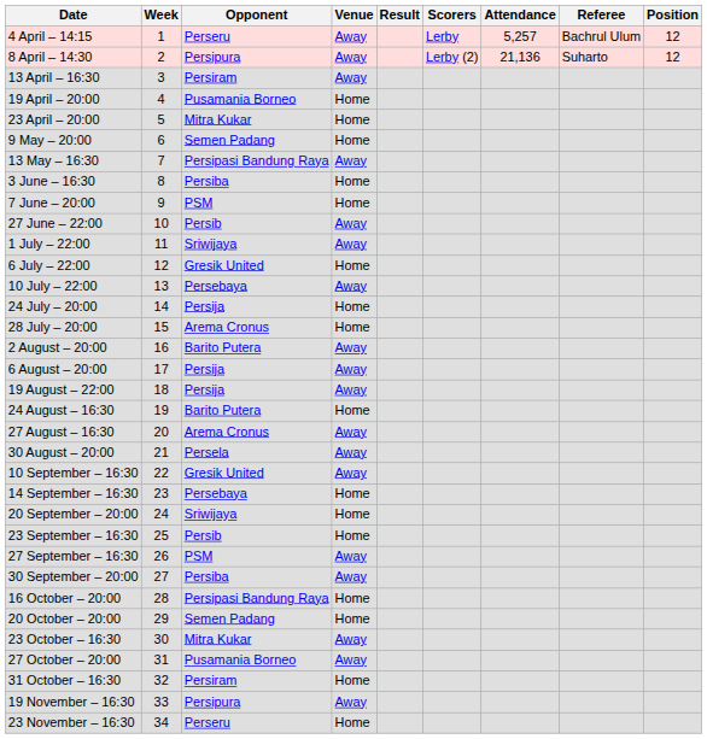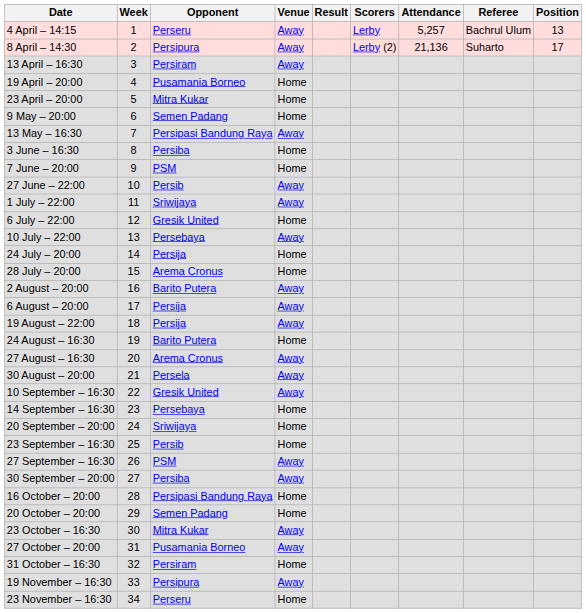 <table class="wikitable sortable">
 <tr>
 <th>Date</th>
 <th>Week</th>
 <th>Opponent</th>
 <th>Venue</th>
 <th>Result</th>
 <th>Scorers</th>
 <th>Attendance</th>
 <th>Referee</th>
 <th>Position</th>
 </tr>
 <tr bgcolor = "#FFDDDD">
 <td>4 April – 14:15</td>
 <td align="center">1</td>
 <td><a href='#'>Perseru</a></td>
 <td><a href='#'>Away</a></td>
 <td></td>
 <td><a href='#'>Lerby</a></td>
 <td align="center">5,257</td>
 <td>Bachrul Ulum</td>
-<td align="center">12</td>
+<td align="center">13</td>
 </tr>
 <tr bgcolor = "#FFDDDD">
 <td>8 April – 14:30</td>
 <td align="center">2</td>
 <td><a href='#'>Persipura</a></td>
 <td><a href='#'>Away</a></td>
 <td></td>
 <td><a href='#'>Lerby</a> (2)</td>
 <td align="center">21,136</td>
 <td>Suharto</td>
-<td align="center">12</td>
+<td align="center">17</td>
 </tr>
 <tr bgcolor = "#DFDFDF">
 <td>13 April – 16:30</td>
 <td align="center">3</td>
 <td><a href='#'>Persiram</a></td>
 <td><a href='#'>Away</a></td>
 <td></td>
 <td></td>
 <td align="center"></td>
 <td></td>
 <td align="center"></td>
 </tr>
 <tr bgcolor = "#DFDFDF">
 <td>19 April – 20:00</td>
 <td align="center">4</td>
 <td><a href='#'>Pusamania Borneo</a></td>
 <td>Home</td>
 <td></td>
 <td></td>
 <td align="center"></td>
 <td></td>
 <td align="center"></td>
 </tr>
 <tr bgcolor = "#DFDFDF">
 <td>23 April – 20:00</td>
 <td align="center">5</td>
 <td><a href='#'>Mitra Kukar</a></td>
 <td>Home</td>
 <td></td>
 <td></td>
 <td align="center"></td>
 <td></td>
 <td align="center"></td>
 </tr>
 <tr bgcolor = "#DFDFDF">
 <td>9 May – 20:00</td>
 <td align="center">6</td>
 <td><a href='#'>Semen Padang</a></td>
 <td>Home</td>
 <td></td>
 <td></td>
 <td align="center"></td>
 <td></td>
 <td align="center"></td>
 </tr>
 <tr bgcolor = "#DFDFDF">
 <td>13 May – 16:30</td>
 <td align="center">7</td>
 <td><a href='#'>Persipasi Bandung Raya</a></td>
 <td><a href='#'>Away</a></td>
 <td></td>
 <td></td>
 <td align="center"></td>
 <td></td>
 <td align="center"></td>
 </tr>
 <tr bgcolor = "#DFDFDF">
 <td>3 June – 16:30</td>
 <td align="center">8</td>
 <td><a href='#'>Persiba</a></td>
 <td>Home</td>
 <td></td>
 <td></td>
 <td align="center"></td>
 <td></td>
 <td align="center"></td>
 </tr>
 <tr bgcolor = "#DFDFDF">
 <td>7 June – 20:00</td>
 <td align="center">9</td>
 <td><a href='#'>PSM</a></td>
 <td>Home</td>
 <td></td>
 <td></td>
 <td align="center"></td>
 <td></td>
 <td align="center"></td>
 </tr>
 <tr bgcolor = "#DFDFDF">
 <td>27 June – 22:00</td>
 <td align="center">10</td>
 <td><a href='#'>Persib</a></td>
 <td><a href='#'>Away</a></td>
 <td></td>
 <td></td>
 <td align="center"></td>
 <td></td>
 <td align="center"></td>
 </tr>
 <tr bgcolor = "#DFDFDF">
 <td>1 July – 22:00</td>
 <td align="center">11</td>
 <td><a href='#'>Sriwijaya</a></td>
 <td><a href='#'>Away</a></td>
 <td></td>
 <td></td>
 <td align="center"></td>
 <td></td>
 <td align="center"></td>
 </tr>
 <tr bgcolor = "#DFDFDF">
 <td>6 July – 22:00</td>
 <td align="center">12</td>
 <td><a href='#'>Gresik United</a></td>
 <td>Home</td>
 <td></td>
 <td></td>
 <td align="center"></td>
 <td></td>
 <td align="center"></td>
 </tr>
 <tr bgcolor = "#DFDFDF">
 <td>10 July – 22:00</td>
 <td align="center">13</td>
 <td><a href='#'>Persebaya</a></td>
 <td><a href='#'>Away</a></td>
 <td></td>
 <td></td>
 <td align="center"></td>
 <td></td>
 <td align="center"></td>
 </tr>
 <tr bgcolor = "#DFDFDF">
 <td>24 July – 20:00</td>
 <td align="center">14</td>
 <td><a href='#'>Persija</a></td>
 <td>Home</td>
 <td></td>
 <td></td>
 <td align="center"></td>
 <td></td>
 <td align="center"></td>
 </tr>
 <tr bgcolor = "#DFDFDF">
 <td>28 July – 20:00</td>
 <td align="center">15</td>
 <td><a href='#'>Arema Cronus</a></td>
 <td>Home</td>
 <td></td>
 <td></td>
 <td align="center"></td>
 <td></td>
 <td align="center"></td>
 </tr>
 <tr bgcolor = "#DFDFDF">
 <td>2 August – 20:00</td>
 <td align="center">16</td>
 <td><a href='#'>Barito Putera</a></td>
 <td><a href='#'>Away</a></td>
 <td></td>
 <td></td>
 <td align="center"></td>
 <td></td>
 <td align="center"></td>
 </tr>
 <tr bgcolor = "#DFDFDF">
 <td>6 August – 20:00</td>
 <td align="center">17</td>
 <td><a href='#'>Persija</a></td>
 <td><a href='#'>Away</a></td>
 <td></td>
 <td></td>
 <td align="center"></td>
 <td></td>
 <td align="center"></td>
 </tr>
 <tr bgcolor = "#DFDFDF">
 <td>19 August – 22:00</td>
 <td align="center">18</td>
 <td><a href='#'>Persija</a></td>
 <td><a href='#'>Away</a></td>
 <td></td>
 <td></td>
 <td align="center"></td>
 <td></td>
 <td align="center"></td>
 </tr>
 <tr bgcolor = "#DFDFDF">
 <td>24 August – 16:30</td>
 <td align="center">19</td>
 <td><a href='#'>Barito Putera</a></td>
 <td>Home</td>
 <td></td>
 <td></td>
 <td align="center"></td>
 <td></td>
 <td align="center"></td>
 </tr>
 <tr bgcolor = "#DFDFDF">
 <td>27 August – 16:30</td>
 <td align="center">20</td>
 <td><a href='#'>Arema Cronus</a></td>
 <td><a href='#'>Away</a></td>
 <td></td>
 <td></td>
 <td align="center"></td>
 <td></td>
 <td align="center"></td>
 </tr>
 <tr bgcolor = "#DFDFDF">
 <td>30 August – 20:00</td>
 <td align="center">21</td>
 <td><a href='#'>Persela</a></td>
 <td><a href='#'>Away</a></td>
 <td></td>
 <td></td>
 <td align="center"></td>
 <td></td>
 <td align="center"></td>
 </tr>
 <tr bgcolor = "#DFDFDF">
 <td>10 September – 16:30</td>
 <td align="center">22</td>
 <td><a href='#'>Gresik United</a></td>
 <td><a href='#'>Away</a></td>
 <td></td>
 <td></td>
 <td align="center"></td>
 <td></td>
 <td align="center"></td>
 </tr>
 <tr bgcolor = "#DFDFDF">
 <td>14 September – 16:30</td>
 <td align="center">23</td>
 <td><a href='#'>Persebaya</a></td>
 <td>Home</td>
 <td></td>
 <td></td>
 <td align="center"></td>
 <td></td>
 <td align="center"></td>
 </tr>
 <tr bgcolor = "#DFDFDF">
 <td>20 September – 20:00</td>
 <td align="center">24</td>
 <td><a href='#'>Sriwijaya</a></td>
 <td>Home</td>
 <td></td>
 <td></td>
 <td align="center"></td>
 <td></td>
 <td align="center"></td>
 </tr>
 <tr bgcolor = "#DFDFDF">
 <td>23 September – 16:30</td>
 <td align="center">25</td>
 <td><a href='#'>Persib</a></td>
 <td>Home</td>
 <td></td>
 <td></td>
 <td align="center"></td>
 <td></td>
 <td align="center"></td>
 </tr>
 <tr bgcolor = "#DFDFDF">
 <td>27 September – 16:30</td>
 <td align="center">26</td>
 <td><a href='#'>PSM</a></td>
 <td><a href='#'>Away</a></td>
 <td></td>
 <td></td>
 <td align="center"></td>
 <td></td>
 <td align="center"></td>
 </tr>
 <tr bgcolor = "#DFDFDF">
 <td>30 September – 20:00</td>
 <td align="center">27</td>
 <td><a href='#'>Persiba</a></td>
 <td><a href='#'>Away</a></td>
 <td></td>
 <td></td>
 <td align="center"></td>
 <td></td>
 <td align="center"></td>
 </tr>
 <tr bgcolor = "#DFDFDF">
 <td>16 October – 20:00</td>
 <td align="center">28</td>
 <td><a href='#'>Persipasi Bandung Raya</a></td>
 <td>Home</td>
 <td></td>
 <td></td>
 <td align="center"></td>
 <td></td>
 <td align="center"></td>
 </tr>
 <tr bgcolor = "#DFDFDF">
 <td>20 October – 20:00</td>
 <td align="center">29</td>
 <td><a href='#'>Semen Padang</a></td>
 <td>Home</td>
 <td></td>
 <td></td>
 <td align="center"></td>
 <td></td>
 <td align="center"></td>
 </tr>
 <tr bgcolor = "#DFDFDF">
 <td>23 October – 16:30</td>
 <td align="center">30</td>
 <td><a href='#'>Mitra Kukar</a></td>
 <td><a href='#'>Away</a></td>
 <td></td>
 <td></td>
 <td align="center"></td>
 <td></td>
 <td align="center"></td>
 </tr>
 <tr bgcolor = "#DFDFDF">
 <td>27 October – 20:00</td>
 <td align="center">31</td>
 <td><a href='#'>Pusamania Borneo</a></td>
 <td><a href='#'>Away</a></td>
 <td></td>
 <td></td>
 <td align="center"></td>
 <td></td>
 <td align="center"></td>
 </tr>
 <tr bgcolor = "#DFDFDF">
 <td>31 October – 16:30</td>
 <td align="center">32</td>
 <td><a href='#'>Persiram</a></td>
 <td>Home</td>
 <td></td>
 <td></td>
 <td align="center"></td>
 <td></td>
 <td align="center"></td>
 </tr>
 <tr bgcolor = "#DFDFDF">
 <td>19 November – 16:30</td>
 <td align="center">33</td>
 <td><a href='#'>Persipura</a></td>
 <td><a href='#'>Away</a></td>
 <td></td>
 <td></td>
 <td align="center"></td>
 <td></td>
 <td align="center"></td>
 </tr>
 <tr bgcolor = "#DFDFDF">
 <td>23 November – 16:30</td>
 <td align="center">34</td>
 <td><a href='#'>Perseru</a></td>
 <td>Home</td>
 <td></td>
 <td></td>
 <td align="center"></td>
 <td></td>
 <td align="center"></td>
 </tr>
 </table>
